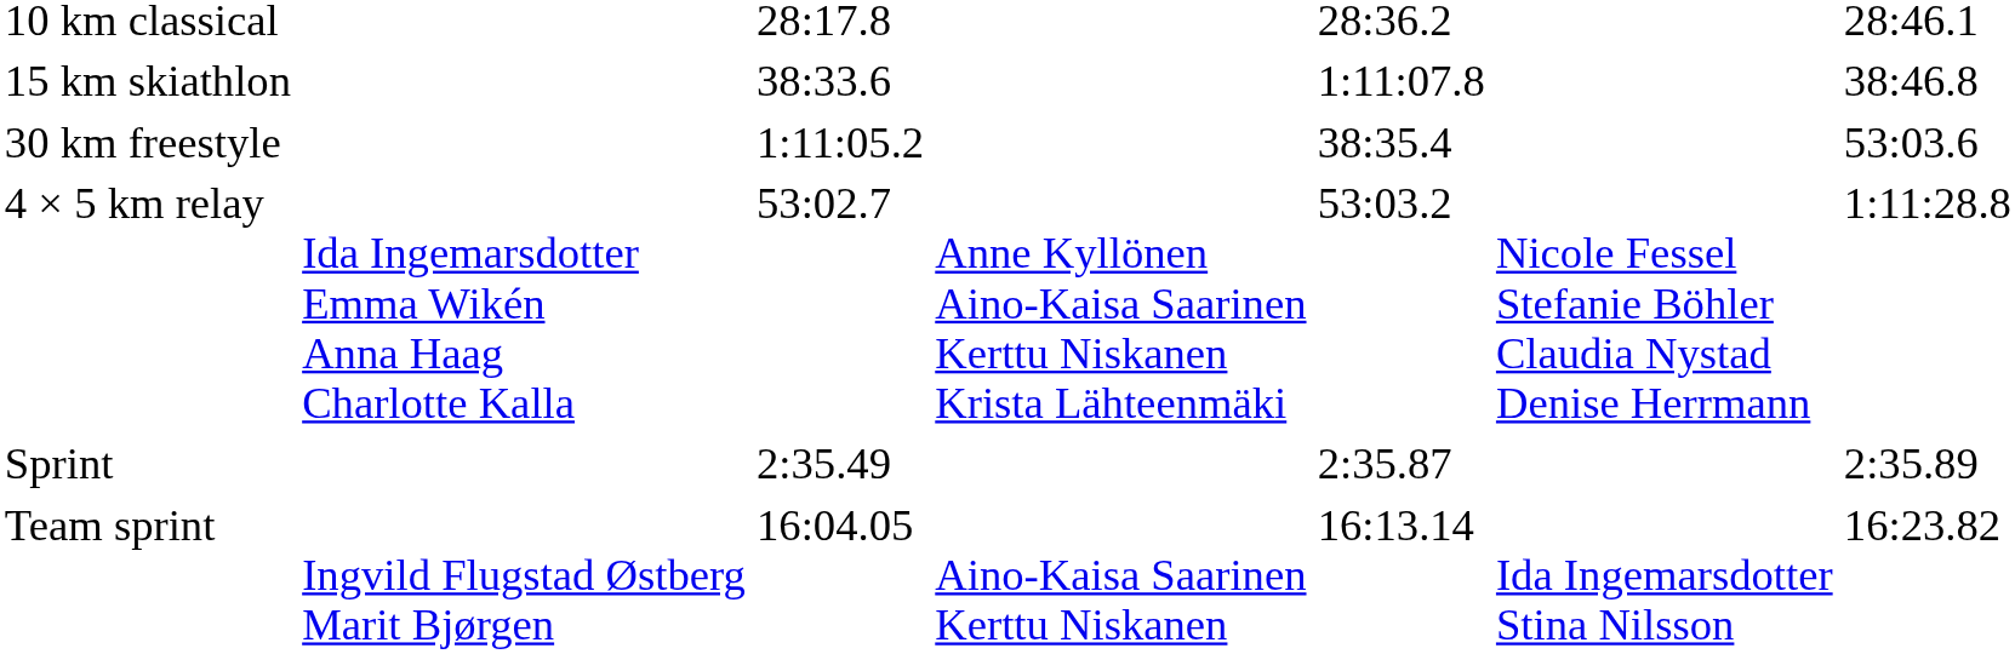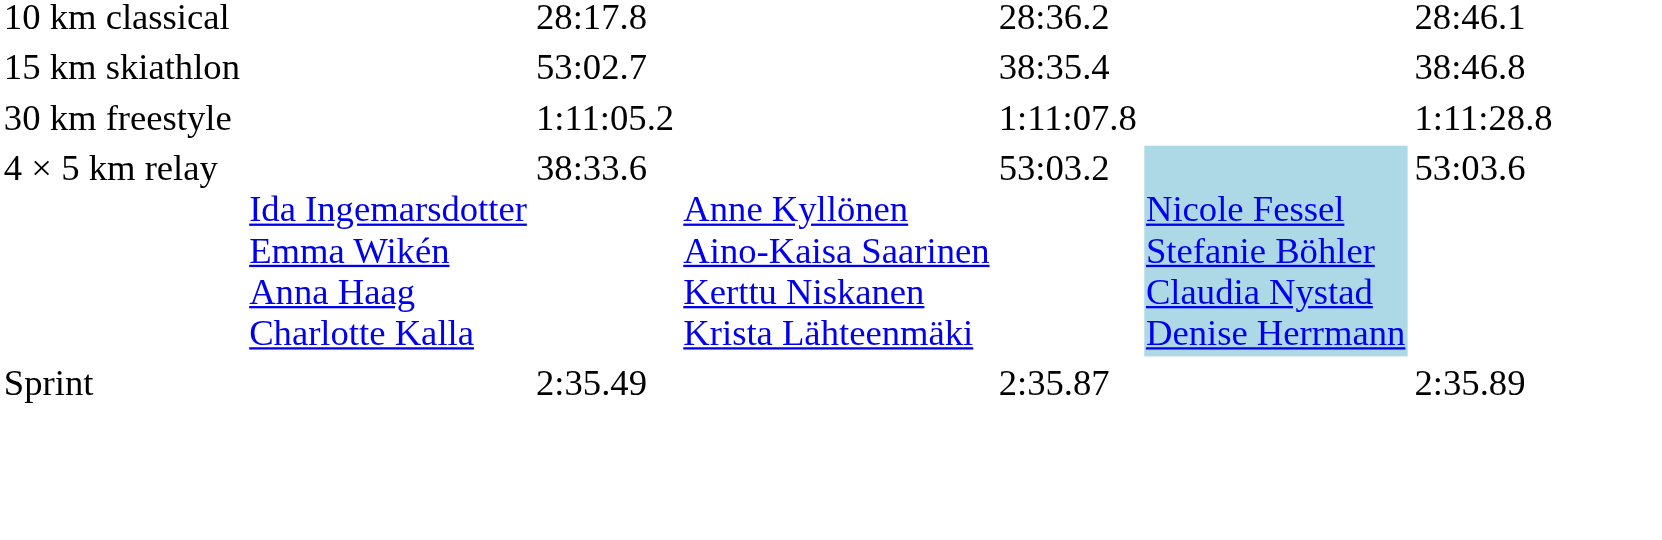 <table>
 <tr valign="top">
 <td>10 km classical <br></td>
 <td></td>
 <td>28:17.8</td>
 <td></td>
 <td>28:36.2</td>
 <td></td>
 <td>28:46.1</td>
 </tr>
 <tr valign="top">
 <td>15 km skiathlon <br></td>
 <td></td>
-<td>38:33.6</td>
+<td>53:02.7</td>
 <td></td>
-<td>1:11:07.8</td>
+<td>38:35.4</td>
 <td></td>
 <td>38:46.8</td>
 </tr>
 <tr valign="top">
 <td>30 km freestyle <br></td>
 <td></td>
 <td>1:11:05.2</td>
 <td></td>
-<td>38:35.4</td>
+<td>1:11:07.8</td>
 <td></td>
-<td>53:03.6</td>
+<td>1:11:28.8</td>
 </tr>
 <tr valign="top">
 <td>4 × 5 km relay <br></td>
 <td><br><a href='#'>Ida Ingemarsdotter</a><br><a href='#'>Emma Wikén</a><br><a href='#'>Anna Haag</a><br><a href='#'>Charlotte Kalla</a></td>
-<td>53:02.7</td>
+<td>38:33.6</td>
 <td><br><a href='#'>Anne Kyllönen</a><br><a href='#'>Aino-Kaisa Saarinen</a><br><a href='#'>Kerttu Niskanen</a><br><a href='#'>Krista Lähteenmäki</a></td>
 <td>53:03.2</td>
-<td><br><a href='#'>Nicole Fessel</a><br><a href='#'>Stefanie Böhler</a><br><a href='#'>Claudia Nystad</a><br><a href='#'>Denise Herrmann</a></td>
-<td>1:11:28.8</td>
+<td style="background: lightblue;"><br><a href='#'>Nicole Fessel</a><br><a href='#'>Stefanie Böhler</a><br><a href='#'>Claudia Nystad</a><br><a href='#'>Denise Herrmann</a></td>
+<td>53:03.6</td>
 </tr>
 <tr valign="top">
 <td>Sprint <br></td>
 <td></td>
 <td>2:35.49</td>
 <td></td>
 <td>2:35.87</td>
 <td></td>
 <td>2:35.89</td>
 </tr>
-<tr valign="top">
-<td>Team sprint <br></td>
-<td><br><a href='#'>Ingvild Flugstad Østberg</a><br><a href='#'>Marit Bjørgen</a></td>
-<td>16:04.05</td>
-<td><br><a href='#'>Aino-Kaisa Saarinen</a><br><a href='#'>Kerttu Niskanen</a></td>
-<td>16:13.14</td>
-<td><br><a href='#'>Ida Ingemarsdotter</a><br><a href='#'>Stina Nilsson</a></td>
-<td>16:23.82</td>
-</tr>
 </table>
